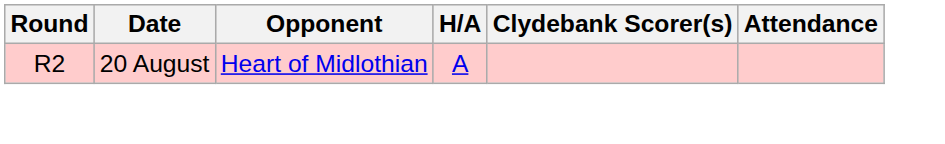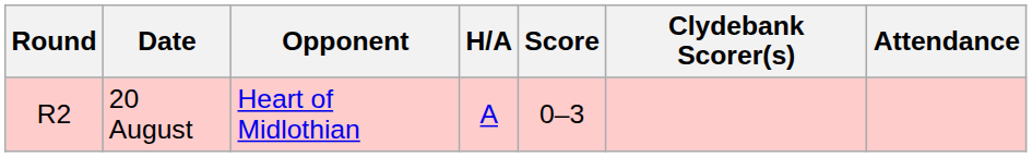 <table class="wikitable" style="text-align:center">
 <tr>
 <th>Round</th>
 <th>Date</th>
 <th>Opponent</th>
 <th>H/A</th>
+<th>Score</th>
 <th>Clydebank Scorer(s)</th>
 <th>Attendance</th>
 </tr>
 <tr bgcolor=#FFCCCC>
 <td>R2</td>
 <td align=left>20 August</td>
 <td align=left><a href='#'>Heart of Midlothian</a></td>
 <td><a href='#'>A</a></td>
+<td>0–3</td>
 <td align=left></td>
 <td></td>
 </tr>
 </table>
